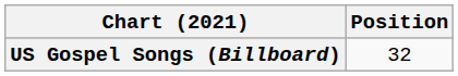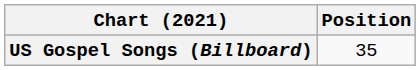 <table class="wikitable plainrowheaders" style="text-align:center">
 <tr>
 <th scope="col">Chart (2021)</th>
 <th scope="col">Position</th>
 </tr>
 <tr>
 <th scope="row">US Gospel Songs (<em>Billboard</em>)</th>
-<td>32</td>
+<td>35</td>
 </tr>
 </table>
